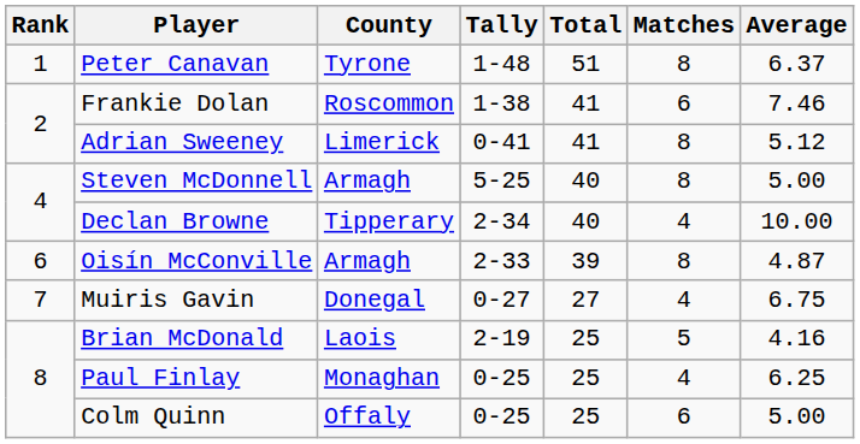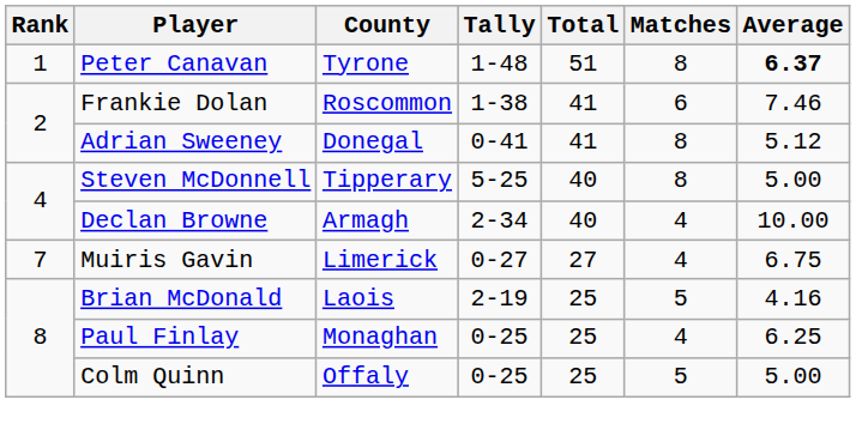 <table class="wikitable">
 <tr>
 <th>Rank</th>
 <th>Player</th>
 <th>County</th>
 <th>Tally</th>
 <th>Total</th>
 <th>Matches</th>
 <th>Average</th>
 </tr>
 <tr>
 <td rowspan=1 align=center>1</td>
 <td><a href='#'>Peter Canavan</a></td>
 <td><a href='#'>Tyrone</a></td>
 <td align=center>1-48</td>
 <td align=center>51</td>
 <td align=center>8</td>
-<td align=center>6.37</td>
+<td align=center><strong>6.37</strong></td>
 </tr>
 <tr>
 <td rowspan=2 align=center>2</td>
 <td>Frankie Dolan</td>
 <td><a href='#'>Roscommon</a></td>
 <td align=center>1-38</td>
 <td align=center>41</td>
 <td align=center>6</td>
 <td align=center>7.46</td>
 </tr>
 <tr>
 <td><a href='#'>Adrian Sweeney</a></td>
-<td><a href='#'>Limerick</a></td>
+<td><a href='#'>Donegal</a></td>
 <td align=center>0-41</td>
 <td align=center>41</td>
 <td align=center>8</td>
 <td align=center>5.12</td>
 </tr>
 <tr>
 <td rowspan=2 align=center>4</td>
 <td><a href='#'>Steven McDonnell</a></td>
-<td><a href='#'>Armagh</a></td>
+<td><a href='#'>Tipperary</a></td>
 <td align=center>5-25</td>
 <td align=center>40</td>
 <td align=center>8</td>
 <td align=center>5.00</td>
 </tr>
 <tr>
 <td><a href='#'>Declan Browne</a></td>
-<td><a href='#'>Tipperary</a></td>
+<td><a href='#'>Armagh</a></td>
 <td align=center>2-34</td>
 <td align=center>40</td>
 <td align=center>4</td>
 <td align=center>10.00</td>
 </tr>
 <tr>
-<td rowspan=1 align=center>6</td>
-<td><a href='#'>Oisín McConville</a></td>
-<td><a href='#'>Armagh</a></td>
-<td align=center>2-33</td>
-<td align=center>39</td>
-<td align=center>8</td>
-<td align=center>4.87</td>
-</tr>
-<tr>
 <td rowspan=1 align=center>7</td>
 <td>Muiris Gavin</td>
-<td><a href='#'>Donegal</a></td>
+<td><a href='#'>Limerick</a></td>
 <td align=center>0-27</td>
 <td align=center>27</td>
 <td align=center>4</td>
 <td align=center>6.75</td>
 </tr>
 <tr>
 <td rowspan=3 align=center>8</td>
 <td><a href='#'>Brian McDonald</a></td>
 <td><a href='#'>Laois</a></td>
 <td align=center>2-19</td>
 <td align=center>25</td>
 <td align=center>5</td>
 <td align=center>4.16</td>
 </tr>
 <tr>
 <td><a href='#'>Paul Finlay</a></td>
 <td><a href='#'>Monaghan</a></td>
 <td align=center>0-25</td>
 <td align=center>25</td>
 <td align=center>4</td>
 <td align=center>6.25</td>
 </tr>
 <tr>
 <td>Colm Quinn</td>
 <td><a href='#'>Offaly</a></td>
 <td align=center>0-25</td>
 <td align=center>25</td>
-<td align=center>6</td>
+<td align=center>5</td>
 <td align=center>5.00</td>
 </tr>
 </table>
